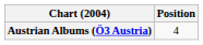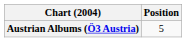 <table class="wikitable sortable plainrowheaders" style="text-align:center;">
 <tr>
 <th scope="col">Chart (2004)</th>
 <th scope="col">Position</th>
 </tr>
 <tr>
 <th scope="row">Austrian Albums (<a href='#'>Ö3 Austria</a>)</th>
-<td style="text-align:center;">4</td>
+<td style="text-align:center;">5</td>
 </tr>
 </table>
